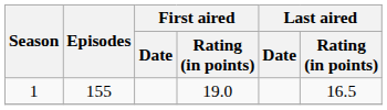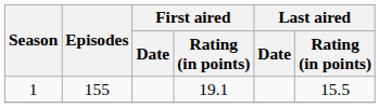 <table class="wikitable" style="text-align: center">
 <tr>
 <th scope="col" rowspan="2">Season</th>
 <th scope="col" rowspan="2" colspan="1">Episodes</th>
 <th scope="col" colspan="2">First aired</th>
 <th scope="col" colspan="2">Last aired</th>
 </tr>
 <tr>
 <th scope="col">Date</th>
 <th scope="col">Rating<br>(in points)</th>
 <th scope="col">Date</th>
 <th scope="col">Rating<br>(in points)</th>
 </tr>
 <tr>
 <td>1</td>
 <td>155</td>
 <td></td>
-<td>19.0</td>
+<td>19.1</td>
 <td></td>
-<td>16.5</td>
+<td>15.5</td>
 </tr>
 <tr>
 </tr>
 </table>
